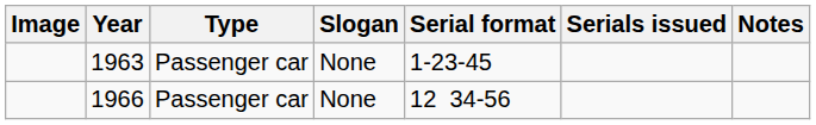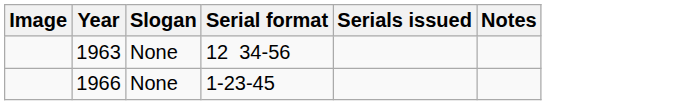 <table class="wikitable collapsible sortable">
 <tr>
 <th>Image</th>
 <th>Year</th>
-<th>Type</th>
 <th>Slogan</th>
 <th>Serial format</th>
 <th>Serials issued</th>
 <th>Notes</th>
 </tr>
 <tr>
 <td></td>
 <td>1963</td>
-<td>Passenger car</td>
 <td>None</td>
-<td>1-23-45</td>
+<td>12  34-56</td>
 <td></td>
 <td></td>
 </tr>
 <tr>
 <td></td>
 <td>1966</td>
-<td>Passenger car</td>
 <td>None</td>
-<td>12  34-56</td>
+<td>1-23-45</td>
 <td></td>
 <td></td>
 </tr>
 </table>
